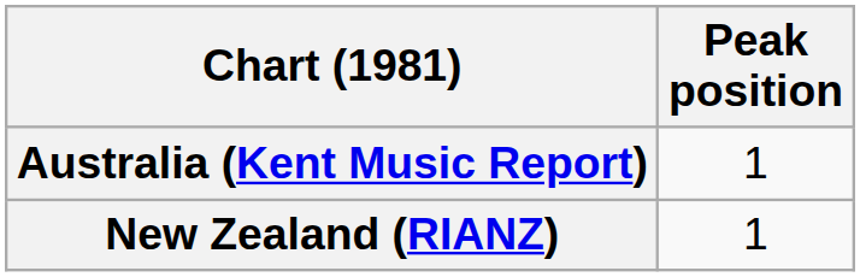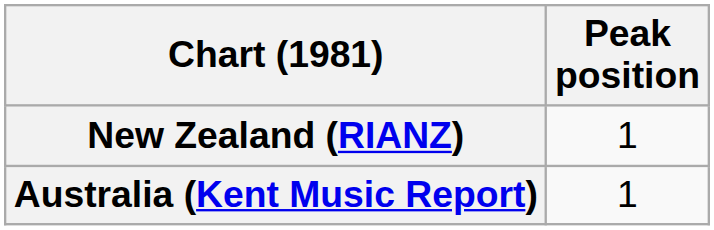 <table class="wikitable sortable plainrowheaders" style="text-align:center">
 <tr>
 <th>Chart (1981)</th>
 <th>Peak<br>position</th>
 </tr>
 <tr>
+<th scope="row">New Zealand (<a href='#'>RIANZ</a>)</th>
+<td style="text-align:center;">1</td>
+</tr>
+<tr>
 <th scope="row">Australia (<a href='#'>Kent Music Report</a>)</th>
 <td style="text-align:center;">1</td>
 </tr>
-<tr>
-<th scope="row">New Zealand (<a href='#'>RIANZ</a>)</th>
-<td style="text-align:center;">1</td>
-</tr>
 </table>
